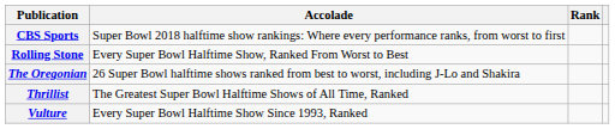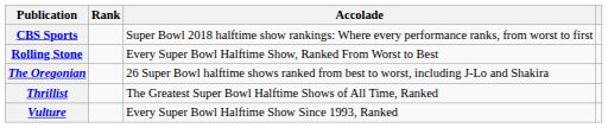 <table class="wikitable sortable plainrowheaders">
 <tr>
 <th scope="col">Publication</th>
+<th scope="col">Rank</th>
 <th scope="col">Accolade</th>
-<th scope="col">Rank</th>
 <th scope="col"></th>
 </tr>
 <tr>
 <th scope="row"><a href='#'>CBS Sports</a></th>
+<td></td>
 <td>Super Bowl 2018 halftime show rankings: Where every performance ranks, from worst to first</td>
-<td></td>
 <td></td>
 </tr>
 <tr>
 <th rowspan="row"><a href='#'>Rolling Stone</a></th>
+<td></td>
 <td>Every Super Bowl Halftime Show, Ranked From Worst to Best</td>
-<td></td>
 <td></td>
 </tr>
 <tr>
 <th rowspan="row"><em><a href='#'>The Oregonian</a></em></th>
+<td></td>
 <td>26 Super Bowl halftime shows ranked from best to worst, including J-Lo and Shakira</td>
-<td></td>
 <td></td>
 </tr>
 <tr>
 <th rowspan="row"><em><a href='#'>Thrillist</a></em></th>
+<td></td>
 <td>The Greatest Super Bowl Halftime Shows of All Time, Ranked</td>
-<td></td>
 <td></td>
 </tr>
 <tr>
 <th rowspan="row"><em><a href='#'>Vulture</a></em></th>
+<td></td>
 <td>Every Super Bowl Halftime Show Since 1993, Ranked</td>
-<td></td>
 <td></td>
 </tr>
 </table>
